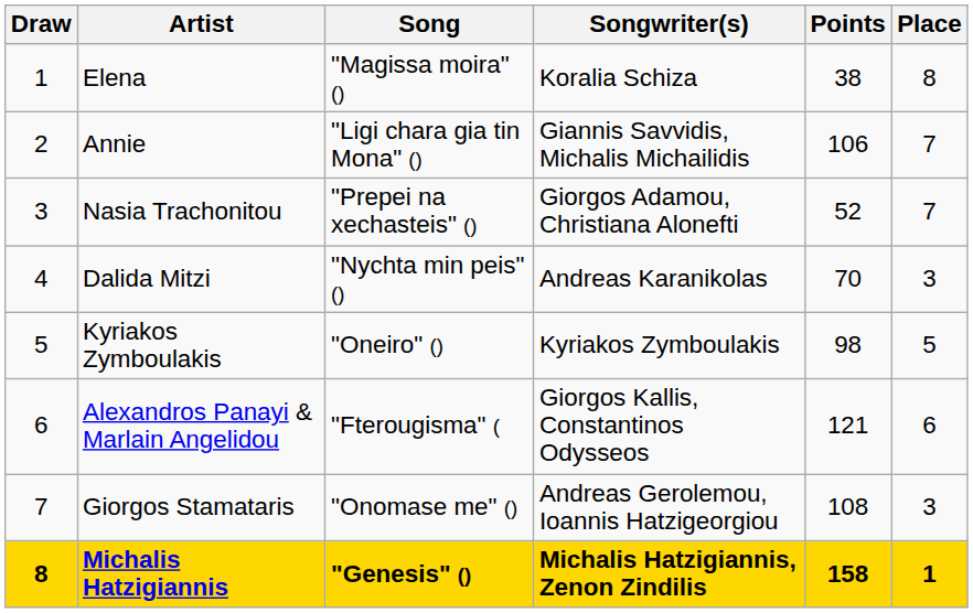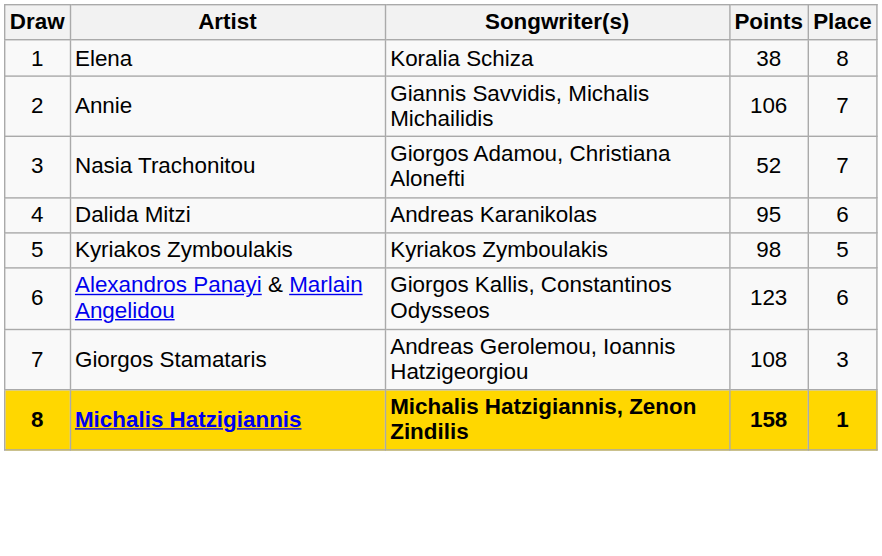 <table class="sortable wikitable" style="margin: 1em auto 1em auto; text-align:center">
 <tr>
 <th>Draw</th>
 <th>Artist</th>
-<th>Song</th>
 <th>Songwriter(s)</th>
 <th>Points</th>
 <th>Place</th>
 </tr>
 <tr>
 <td>1</td>
 <td align="left">Elena</td>
-<td align="left">"Magissa moira" <small>()</small></td>
 <td align="left">Koralia Schiza</td>
 <td>38</td>
 <td>8</td>
 </tr>
 <tr>
 <td>2</td>
 <td align="left">Annie</td>
-<td align="left">"Ligi chara gia tin Mona" <small>()</small></td>
 <td align="left">Giannis Savvidis, Michalis Michailidis</td>
 <td>106</td>
 <td>7</td>
 </tr>
 <tr>
 <td>3</td>
 <td align="left">Nasia Trachonitou</td>
-<td align="left">"Prepei na xechasteis" <small>()</small></td>
 <td align="left">Giorgos Adamou, Christiana Alonefti</td>
 <td>52</td>
 <td>7</td>
 </tr>
 <tr>
 <td>4</td>
 <td align="left">Dalida Mitzi</td>
-<td align="left">"Nychta min peis" <small>()</small></td>
 <td align="left">Andreas Karanikolas</td>
-<td>70</td>
-<td>3</td>
+<td>95</td>
+<td>6</td>
 </tr>
 <tr>
 <td>5</td>
 <td align="left">Kyriakos Zymboulakis</td>
-<td align="left">"Oneiro" <small>()</small></td>
 <td align="left">Kyriakos Zymboulakis</td>
 <td>98</td>
 <td>5</td>
 </tr>
 <tr>
 <td>6</td>
 <td align="left"><a href='#'>Alexandros Panayi</a> & <a href='#'>Marlain Angelidou</a></td>
-<td align="left">"Fterougisma" <small>(</small></td>
 <td align="left">Giorgos Kallis, Constantinos Odysseos</td>
-<td>121</td>
+<td>123</td>
 <td>6</td>
 </tr>
 <tr>
 <td>7</td>
 <td align="left">Giorgos Stamataris</td>
-<td align="left">"Onomase me" <small>()</small></td>
 <td align="left">Andreas Gerolemou, Ioannis Hatzigeorgiou</td>
 <td>108</td>
 <td>3</td>
 </tr>
 <tr style="font-weight:bold;background:gold;">
 <td>8</td>
 <td align="left"><a href='#'>Michalis Hatzigiannis</a></td>
-<td align="left">"Genesis" <small>()</small></td>
 <td align="left">Michalis Hatzigiannis, Zenon Zindilis</td>
 <td>158</td>
 <td>1</td>
 </tr>
 </table>
